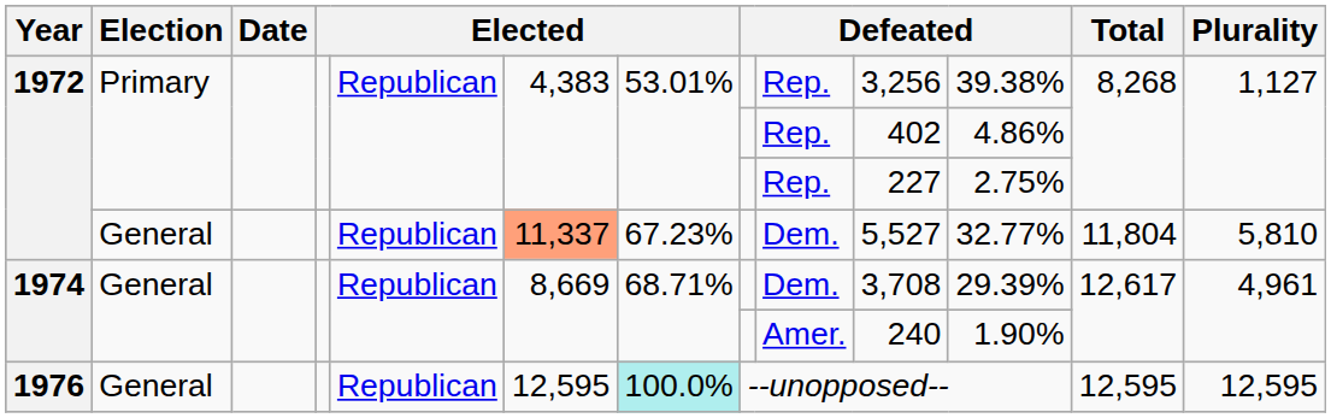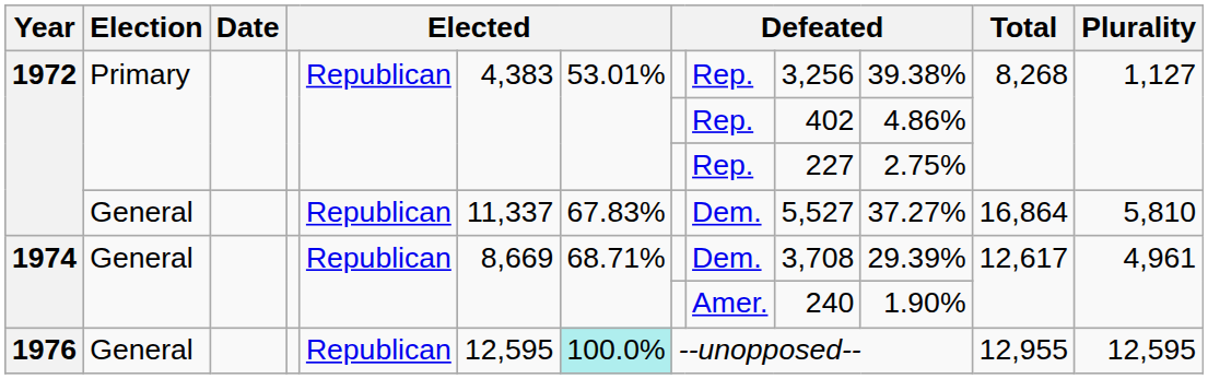 <table class=wikitable>
 <tr>
 <th>Year</th>
 <th>Election</th>
 <th>Date</th>
 <th ! colspan="4">Elected</th>
 <th ! colspan="4">Defeated</th>
 <th>Total</th>
 <th>Plurality</th>
 </tr>
 <tr>
 <th rowspan="4" valign="top">1972</th>
 <td rowspan="3" valign="top">Primary</td>
 <td rowspan="3" valign="top"></td>
 <td rowspan="3" valign="top"></td>
 <td rowspan="3" valign="top" ><a href='#'>Republican</a></td>
 <td rowspan="3" valign="top" align="right">4,383</td>
 <td rowspan="3" valign="top" align="right">53.01%</td>
 <td valign="top"></td>
 <td valign="top" ><a href='#'>Rep.</a></td>
 <td valign="top" align="right">3,256</td>
 <td valign="top" align="right">39.38%</td>
 <td rowspan="3" valign="top" align="right">8,268</td>
 <td rowspan="3" valign="top" align="right">1,127</td>
 </tr>
 <tr>
 <td valign="top"></td>
 <td valign="top" ><a href='#'>Rep.</a></td>
 <td valign="top" align="right">402</td>
 <td valign="top" align="right">4.86%</td>
 </tr>
 <tr>
 <td valign="top"></td>
 <td valign="top" ><a href='#'>Rep.</a></td>
 <td valign="top" align="right">227</td>
 <td valign="top" align="right">2.75%</td>
 </tr>
 <tr>
 <td valign="top">General</td>
 <td valign="top"></td>
 <td valign="top"></td>
 <td valign="top" ><a href='#'>Republican</a></td>
-<td valign="top" align="right" style="background: lightsalmon;">11,337</td>
-<td valign="top" align="right">67.23%</td>
+<td valign="top" align="right">11,337</td>
+<td valign="top" align="right">67.83%</td>
 <td valign="top"></td>
 <td valign="top" ><a href='#'>Dem.</a></td>
 <td valign="top" align="right">5,527</td>
-<td valign="top" align="right">32.77%</td>
-<td valign="top" align="right">11,804</td>
+<td valign="top" align="right">37.27%</td>
+<td valign="top" align="right">16,864</td>
 <td valign="top" align="right">5,810</td>
 </tr>
 <tr>
 <th rowspan="2" valign="top">1974</th>
 <td rowspan="2" valign="top">General</td>
 <td rowspan="2" valign="top"></td>
 <td rowspan="2" valign="top"></td>
 <td rowspan="2" valign="top" ><a href='#'>Republican</a></td>
 <td rowspan="2" valign="top" align="right">8,669</td>
 <td rowspan="2" valign="top" align="right">68.71%</td>
 <td valign="top"></td>
 <td valign="top" ><a href='#'>Dem.</a></td>
 <td valign="top" align="right">3,708</td>
 <td valign="top" align="right">29.39%</td>
 <td rowspan="2" valign="top" align="right">12,617</td>
 <td rowspan="2" valign="top" align="right">4,961</td>
 </tr>
 <tr>
 <td valign="top"></td>
 <td valign="top" ><a href='#'>Amer.</a></td>
 <td valign="top" align="right">240</td>
 <td valign="top" align="right">1.90%</td>
 </tr>
 <tr>
 <th valign="top">1976</th>
 <td valign="top">General</td>
 <td valign="top"></td>
 <td valign="top"></td>
 <td valign="top" ><a href='#'>Republican</a></td>
 <td valign="top" align="right">12,595</td>
 <td valign="top" align="right" style="background: paleturquoise;">100.0%</td>
 <td valign="top" colspan="4"><em>--unopposed--</em></td>
-<td valign="top" align="right">12,595</td>
+<td valign="top" align="right">12,955</td>
 <td valign="top" align="right">12,595</td>
 </tr>
 </table>
